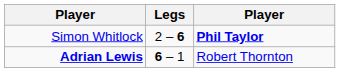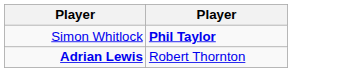 <table class=wikitable style="text-align:center">
 <tr>
 <th width=163>Player</th>
-<th width=50>Legs</th>
 <th width=163>Player</th>
 </tr>
 <tr align=left>
 <td align=right><a href='#'>Simon Whitlock</a> </td>
-<td align=center>2 – <strong>6</strong></td>
 <td> <strong><a href='#'>Phil Taylor</a></strong></td>
 </tr>
 <tr align=left>
 <td align=right><strong><a href='#'>Adrian Lewis</a></strong> </td>
-<td align=center><strong>6</strong> – 1</td>
 <td> <a href='#'>Robert Thornton</a></td>
 </tr>
 </table>
